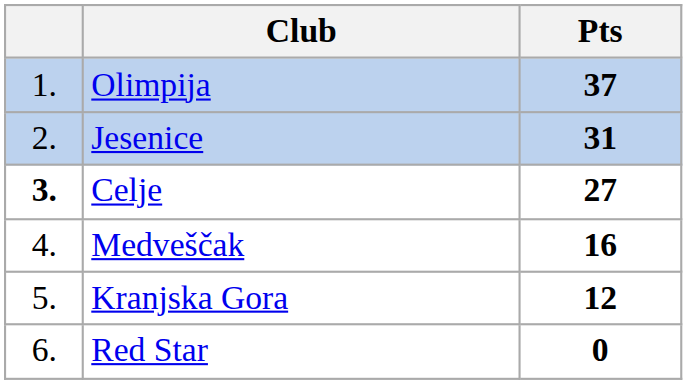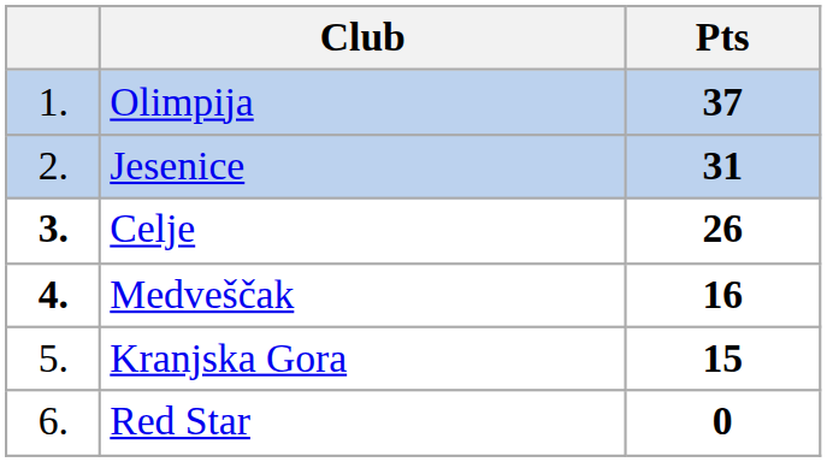 <table class="wikitable">
 <tr>
 <th width="30"></th>
 <th width="200">Club</th>
 <th width="70">Pts</th>
 </tr>
 <tr bgcolor="#BCD2EE" align="center">
 <td>1.</td>
 <td align="left"><a href='#'>Olimpija</a></td>
 <td><strong>37</strong></td>
 </tr>
 <tr bgcolor="#BCD2EE" align="center">
 <td>2.</td>
 <td align="left"><a href='#'>Jesenice</a></td>
 <td><strong>31</strong></td>
 </tr>
 <tr bgcolor="#FFFFFF" align="center">
 <td><strong>3.</strong></td>
 <td align="left"><a href='#'>Celje</a></td>
-<td><strong>27</strong></td>
+<td><strong>26</strong></td>
 </tr>
 <tr bgcolor="#FFFFFF" align="center">
-<td>4.</td>
+<td><strong>4.</strong></td>
 <td align="left"><a href='#'>Medveščak</a></td>
 <td><strong>16</strong></td>
 </tr>
 <tr bgcolor="#FFFFFF" align="center">
 <td>5.</td>
 <td align="left"><a href='#'>Kranjska Gora</a></td>
-<td><strong>12</strong></td>
+<td><strong>15</strong></td>
 </tr>
 <tr bgcolor="#FFFFFF" align="center">
 <td>6.</td>
 <td align="left"><a href='#'>Red Star</a></td>
 <td><strong>0</strong></td>
 </tr>
 </table>
